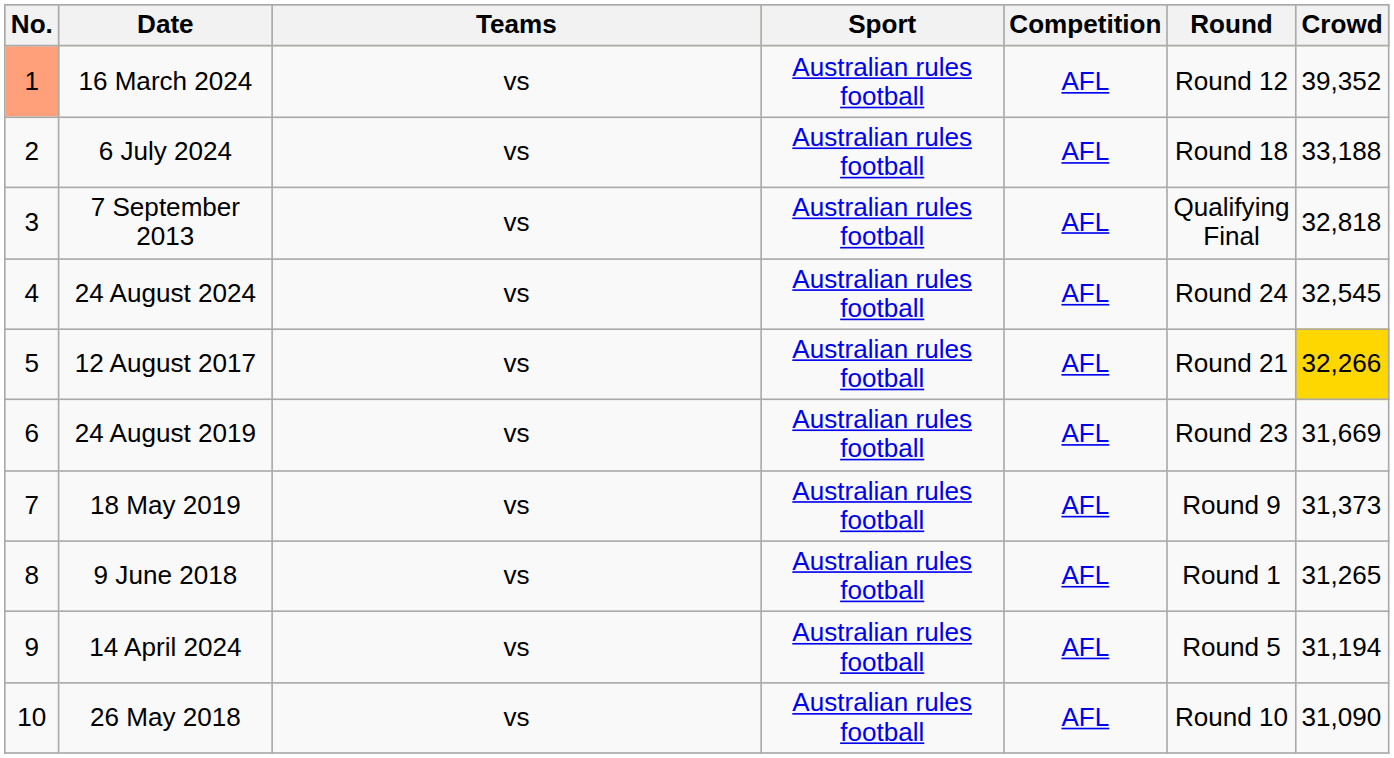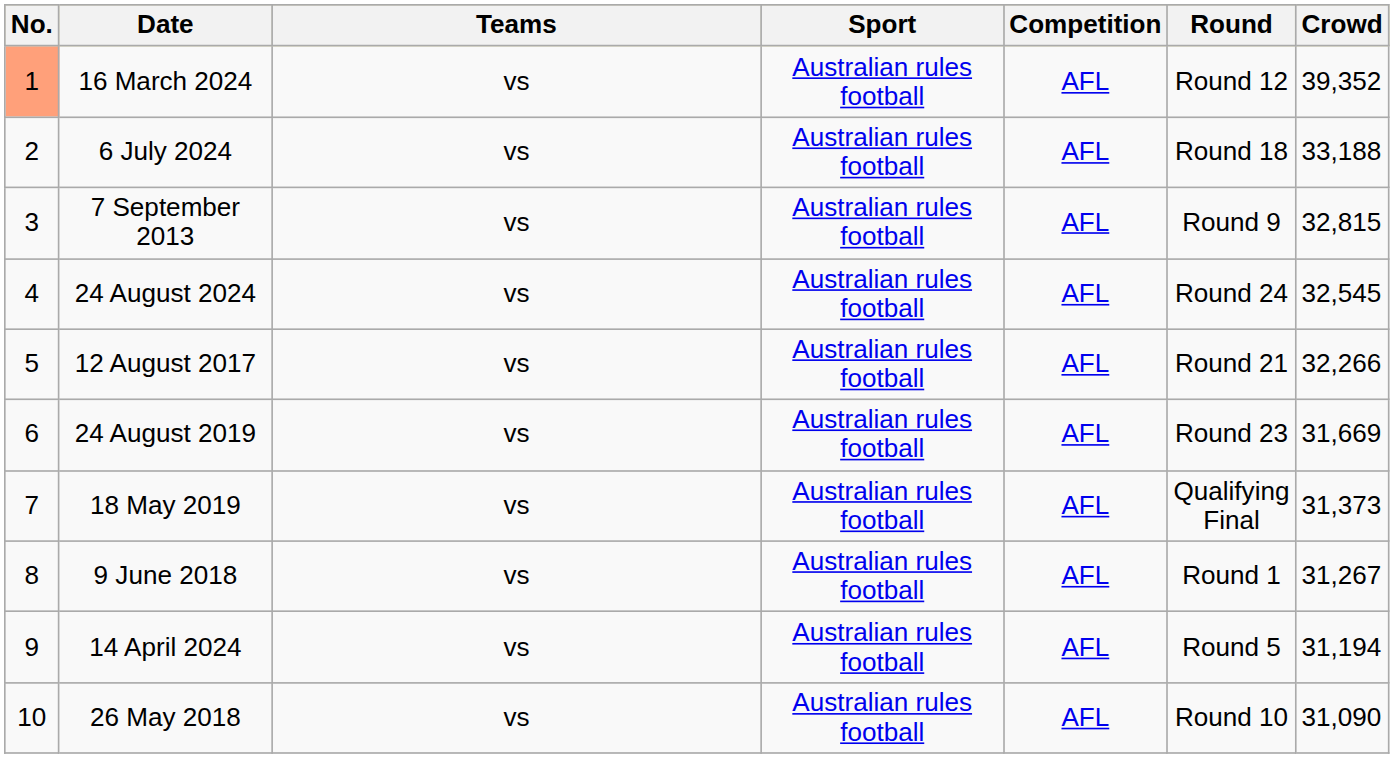 <table class="wikitable sortable" style="width:850px;">
 <tr style="background:#bdb76b;">
 <th width=1%>No.</th>
 <th width=17%>Date</th>
 <th width=44%>Teams</th>
 <th width=20%>Sport</th>
 <th width=7%>Competition</th>
 <th width=7%>Round</th>
 <th width=6%>Crowd</th>
 </tr>
 <tr>
 <td align=center style="background: lightsalmon;">1</td>
 <td align=center>16 March 2024</td>
 <td align=center> vs </td>
 <td align=center><a href='#'>Australian rules football</a></td>
 <td align=center><a href='#'>AFL</a></td>
 <td align=center>Round 12</td>
 <td>39,352</td>
 </tr>
 <tr>
 <td align=center>2</td>
 <td align=center>6 July 2024</td>
 <td align=center> vs </td>
 <td align=center><a href='#'>Australian rules football</a></td>
 <td align=center><a href='#'>AFL</a></td>
 <td align=center>Round 18</td>
 <td>33,188</td>
 </tr>
 <tr>
 <td align=center>3</td>
 <td align=center>7 September 2013</td>
 <td align=center> vs </td>
 <td align=center><a href='#'>Australian rules football</a></td>
 <td align=center><a href='#'>AFL</a></td>
-<td align=center>Qualifying Final</td>
-<td>32,818</td>
+<td align=center>Round 9</td>
+<td>32,815</td>
 </tr>
 <tr>
 <td align=center>4</td>
 <td align=center>24 August 2024</td>
 <td align=center> vs </td>
 <td align=center><a href='#'>Australian rules football</a></td>
 <td align=center><a href='#'>AFL</a></td>
 <td align=center>Round 24</td>
 <td>32,545</td>
 </tr>
 <tr>
 <td align=center>5</td>
 <td align=center>12 August 2017</td>
 <td align=center> vs </td>
 <td align=center><a href='#'>Australian rules football</a></td>
 <td align=center><a href='#'>AFL</a></td>
 <td align=center>Round 21</td>
-<td style="background: gold;">32,266</td>
+<td>32,266</td>
 </tr>
 <tr>
 <td align=center>6</td>
 <td align=center>24 August 2019</td>
 <td align=center> vs </td>
 <td align=center><a href='#'>Australian rules football</a></td>
 <td align=center><a href='#'>AFL</a></td>
 <td align=center>Round 23</td>
 <td>31,669</td>
 </tr>
 <tr>
 <td align=center>7</td>
 <td align=center>18 May 2019</td>
 <td align=center> vs </td>
 <td align=center><a href='#'>Australian rules football</a></td>
 <td align=center><a href='#'>AFL</a></td>
-<td align=center>Round 9</td>
+<td align=center>Qualifying Final</td>
 <td>31,373</td>
 </tr>
 <tr>
 <td align=center>8</td>
 <td align=center>9 June 2018</td>
 <td align=center> vs </td>
 <td align=center><a href='#'>Australian rules football</a></td>
 <td align=center><a href='#'>AFL</a></td>
 <td align=center>Round 1</td>
-<td>31,265</td>
+<td>31,267</td>
 </tr>
 <tr>
 <td align=center>9</td>
 <td align=center>14 April 2024</td>
 <td align=center> vs </td>
 <td align=center><a href='#'>Australian rules football</a></td>
 <td align=center><a href='#'>AFL</a></td>
 <td align=center>Round 5</td>
 <td>31,194</td>
 </tr>
 <tr>
 <td align=center>10</td>
 <td align=center>26 May 2018</td>
 <td align=center> vs </td>
 <td align=center><a href='#'>Australian rules football</a></td>
 <td align=center><a href='#'>AFL</a></td>
 <td align=center>Round 10</td>
 <td>31,090</td>
 </tr>
 </table>
